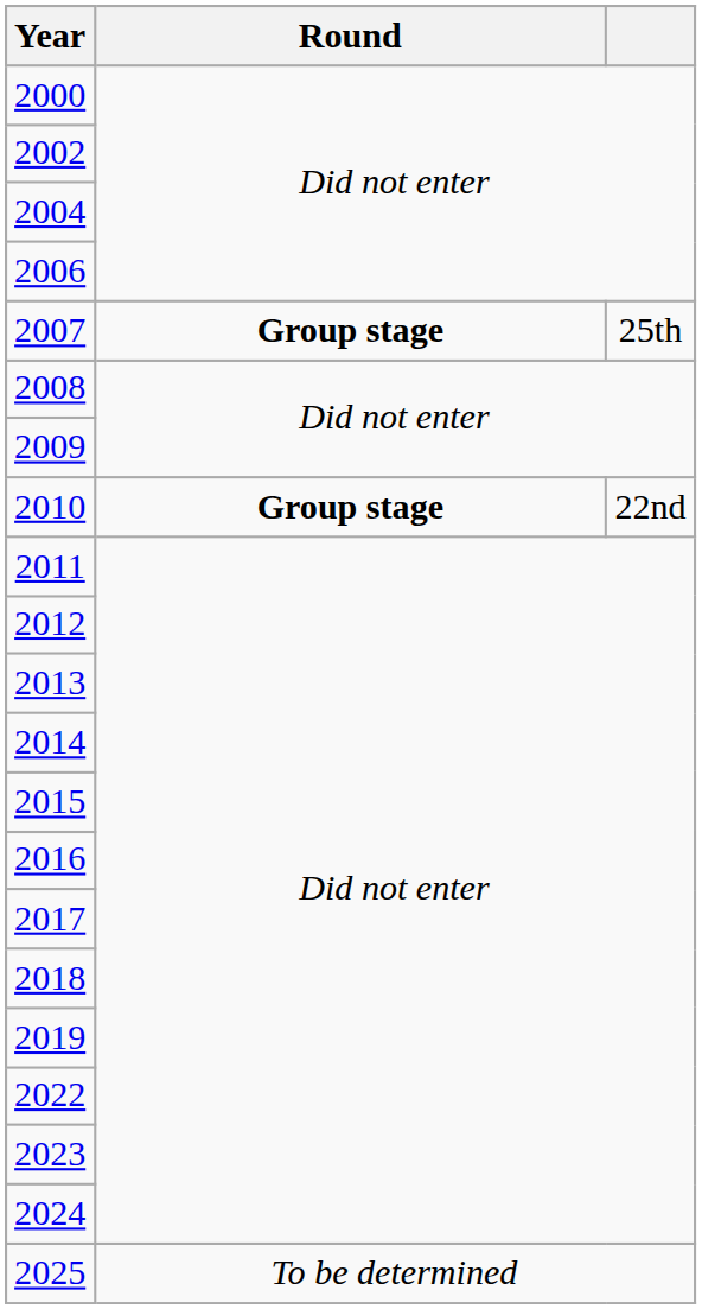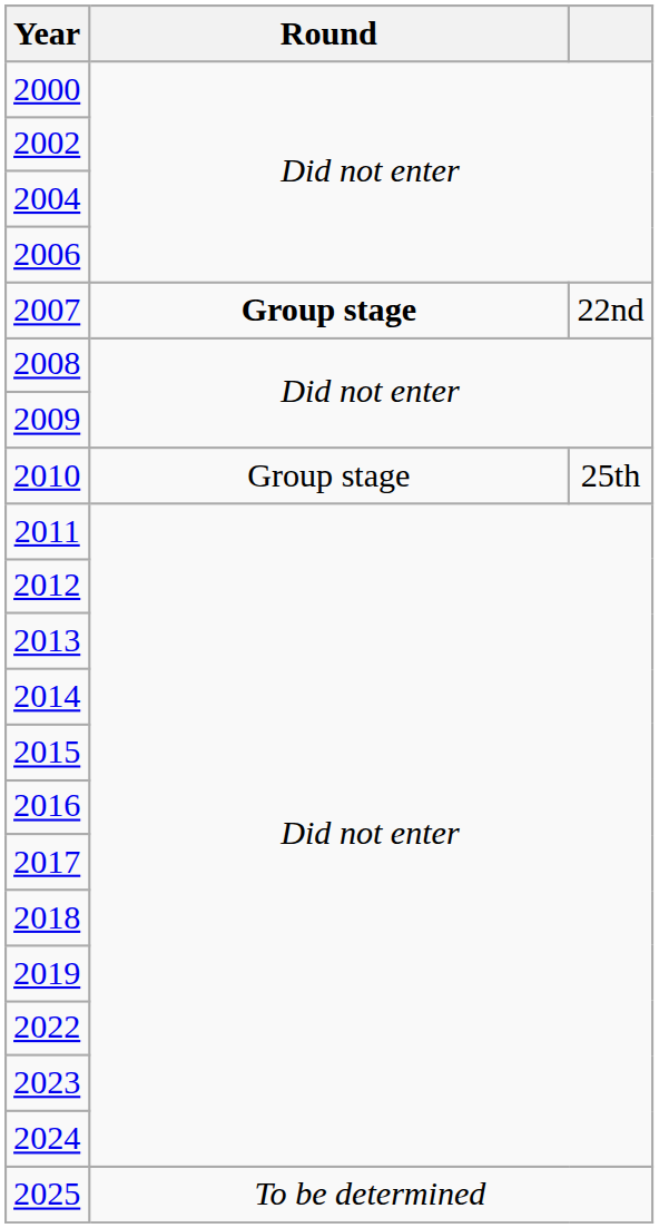 <table class="wikitable" style="text-align: center; font-size:90%">
 <tr>
 <th>Year</th>
 <th style="width:200px">Round</th>
 <th></th>
 </tr>
 <tr>
 <td><a href='#'>2000</a></td>
 <td colspan="2" rowspan="4"><em>Did not enter</em></td>
 </tr>
 <tr>
 <td><a href='#'>2002</a></td>
 </tr>
 <tr>
 <td><a href='#'>2004</a></td>
 </tr>
 <tr>
 <td><a href='#'>2006</a></td>
 </tr>
 <tr>
 <td><a href='#'>2007</a></td>
 <td><strong>Group stage</strong></td>
-<td>25th</td>
+<td>22nd</td>
 </tr>
 <tr>
 <td><a href='#'>2008</a></td>
 <td colspan="2" rowspan="2"><em>Did not enter</em></td>
 </tr>
 <tr>
 <td><a href='#'>2009</a></td>
 </tr>
 <tr>
 <td><a href='#'>2010</a></td>
-<td><strong>Group stage</strong></td>
-<td>22nd</td>
+<td>Group stage</td>
+<td>25th</td>
 </tr>
 <tr>
 <td><a href='#'>2011</a></td>
 <td colspan="2" rowspan="12"><em>Did not enter</em></td>
 </tr>
 <tr>
 <td><a href='#'>2012</a></td>
 </tr>
 <tr>
 <td><a href='#'>2013</a></td>
 </tr>
 <tr>
 <td><a href='#'>2014</a></td>
 </tr>
 <tr>
 <td><a href='#'>2015</a></td>
 </tr>
 <tr>
 <td><a href='#'>2016</a></td>
 </tr>
 <tr>
 <td><a href='#'>2017</a></td>
 </tr>
 <tr>
 <td><a href='#'>2018</a></td>
 </tr>
 <tr>
 <td><a href='#'>2019</a></td>
 </tr>
 <tr>
 <td><a href='#'>2022</a></td>
 </tr>
 <tr>
 <td><a href='#'>2023</a></td>
 </tr>
 <tr>
 <td><a href='#'>2024</a></td>
 </tr>
 <tr>
 <td><a href='#'>2025</a></td>
 <td colspan="2"><em>To be determined</em></td>
 </tr>
 </table>
